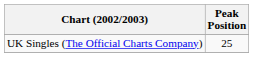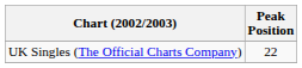 <table class="wikitable sortable">
 <tr>
 <th align="left">Chart (2002/2003)</th>
 <th align="left">Peak<br>Position</th>
 </tr>
 <tr>
 </tr>
 <tr>
 <td align="left">UK Singles (<a href='#'>The Official Charts Company</a>)</td>
-<td align="center">25</td>
+<td align="center">22</td>
 </tr>
 <tr>
 </tr>
 </table>
